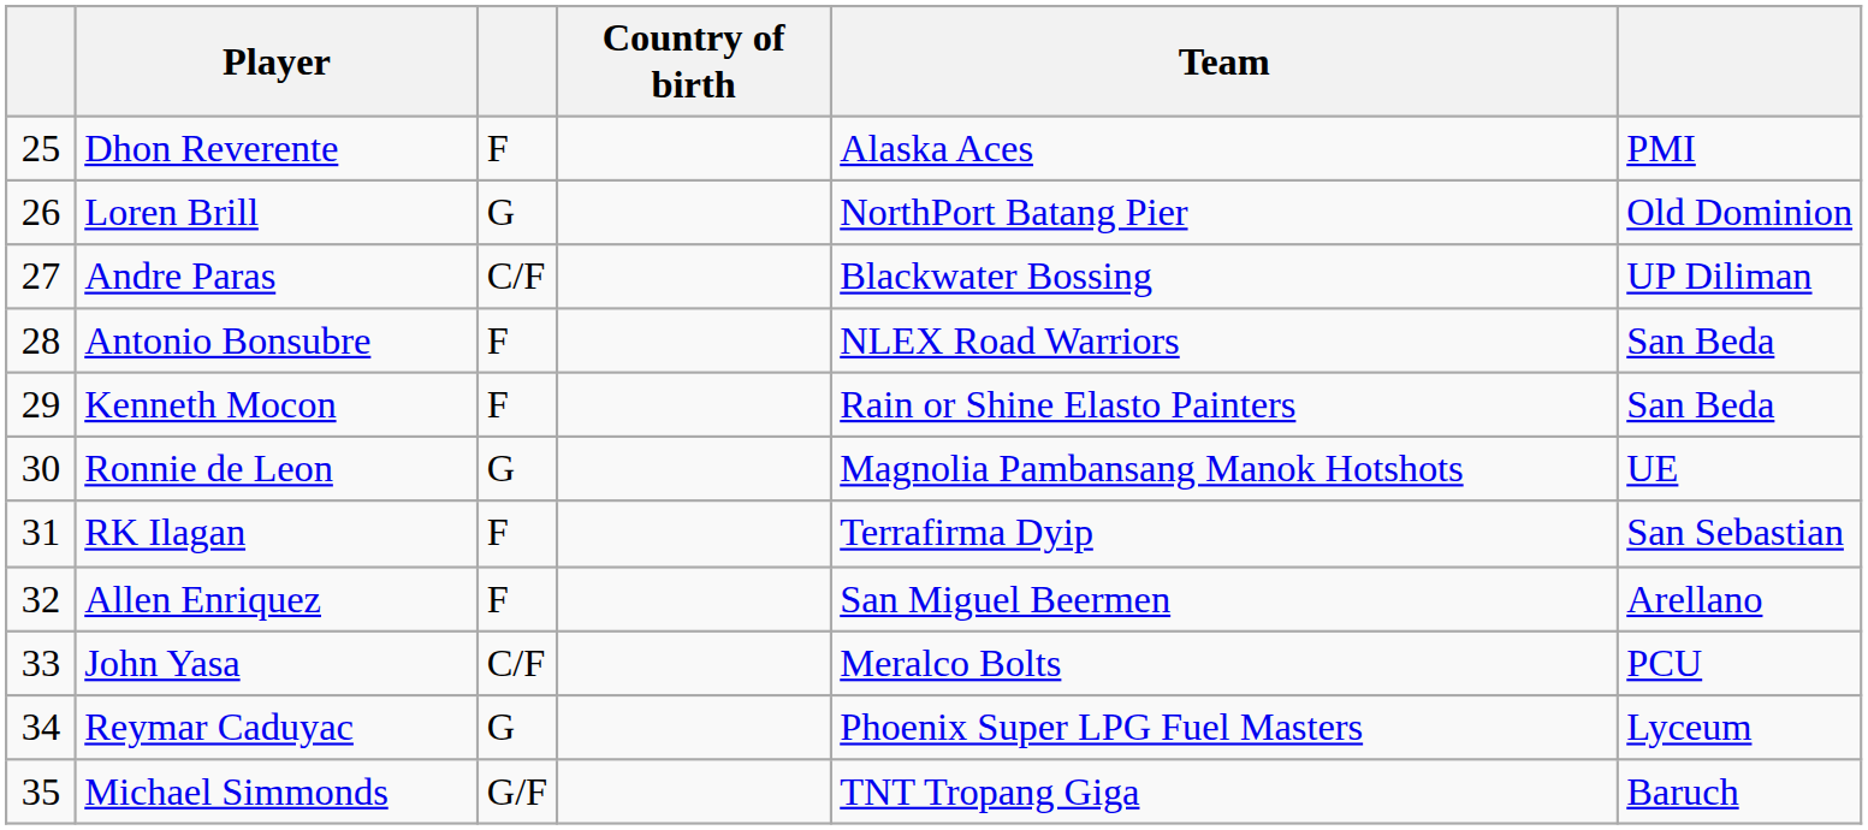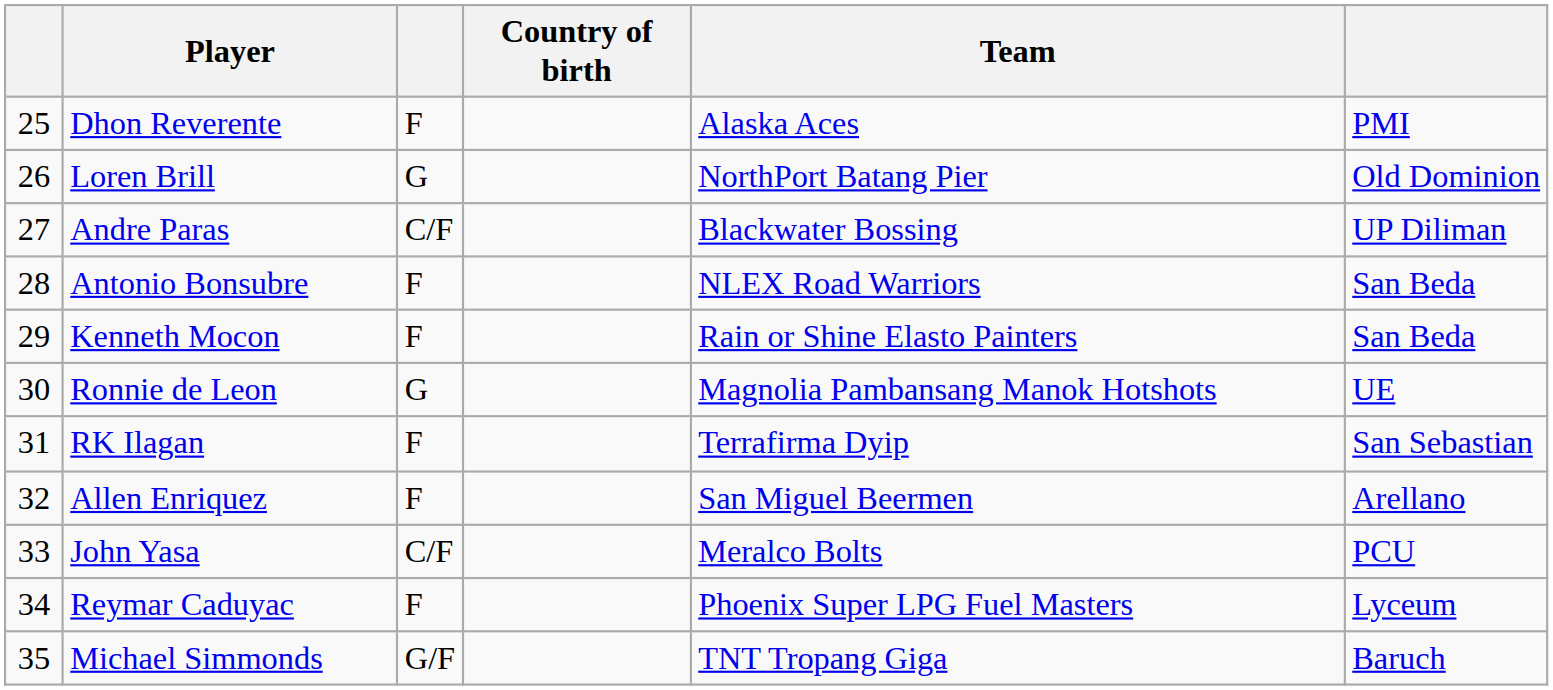 <table class="wikitable plainrowheaders" style="text-align:left; font-size:95%;">
 <tr>
 <th scope="col" style="width:20px;"></th>
 <th scope="col" style="width:150px;">Player</th>
 <th scope="col" style="width:20px;"></th>
 <th scope="col" style="width:100px;">Country of birth</th>
 <th scope="col" style="width:300px;">Team</th>
 <th scope="col"></th>
 </tr>
 <tr>
 <td align=center>25</td>
 <td><a href='#'>Dhon Reverente</a></td>
 <td>F</td>
 <td></td>
 <td><a href='#'>Alaska Aces</a></td>
 <td><a href='#'>PMI</a></td>
 </tr>
 <tr>
 <td align=center>26</td>
 <td><a href='#'>Loren Brill</a></td>
 <td>G</td>
 <td></td>
 <td><a href='#'>NorthPort Batang Pier</a></td>
 <td><a href='#'>Old Dominion</a></td>
 </tr>
 <tr>
 <td align=center>27</td>
 <td><a href='#'>Andre Paras</a></td>
 <td>C/F</td>
 <td></td>
 <td><a href='#'>Blackwater Bossing</a></td>
 <td><a href='#'>UP Diliman</a></td>
 </tr>
 <tr>
 <td align=center>28</td>
 <td><a href='#'>Antonio Bonsubre</a></td>
 <td>F</td>
 <td></td>
 <td><a href='#'>NLEX Road Warriors</a></td>
 <td><a href='#'>San Beda</a></td>
 </tr>
 <tr>
 <td align=center>29</td>
 <td><a href='#'>Kenneth Mocon</a></td>
 <td>F</td>
 <td></td>
 <td><a href='#'>Rain or Shine Elasto Painters</a></td>
 <td><a href='#'>San Beda</a></td>
 </tr>
 <tr>
 <td align=center>30</td>
 <td><a href='#'>Ronnie de Leon</a></td>
 <td>G</td>
 <td></td>
 <td><a href='#'>Magnolia Pambansang Manok Hotshots</a></td>
 <td><a href='#'>UE</a></td>
 </tr>
 <tr>
 <td align=center>31</td>
 <td><a href='#'>RK Ilagan</a></td>
 <td>F</td>
 <td></td>
 <td><a href='#'>Terrafirma Dyip</a></td>
 <td><a href='#'>San Sebastian</a></td>
 </tr>
 <tr>
 <td align=center>32</td>
 <td><a href='#'>Allen Enriquez</a></td>
 <td>F</td>
 <td></td>
 <td><a href='#'>San Miguel Beermen</a></td>
 <td><a href='#'>Arellano</a></td>
 </tr>
 <tr>
 <td align=center>33</td>
 <td><a href='#'>John Yasa</a></td>
 <td>C/F</td>
 <td></td>
 <td><a href='#'>Meralco Bolts</a></td>
 <td><a href='#'>PCU</a></td>
 </tr>
 <tr>
 <td align=center>34</td>
 <td><a href='#'>Reymar Caduyac</a></td>
-<td>G</td>
+<td>F</td>
 <td></td>
 <td><a href='#'>Phoenix Super LPG Fuel Masters</a></td>
 <td><a href='#'>Lyceum</a></td>
 </tr>
 <tr>
 <td align=center>35</td>
 <td><a href='#'>Michael Simmonds</a></td>
 <td>G/F</td>
 <td></td>
 <td><a href='#'>TNT Tropang Giga</a></td>
 <td><a href='#'>Baruch</a></td>
 </tr>
 </table>
